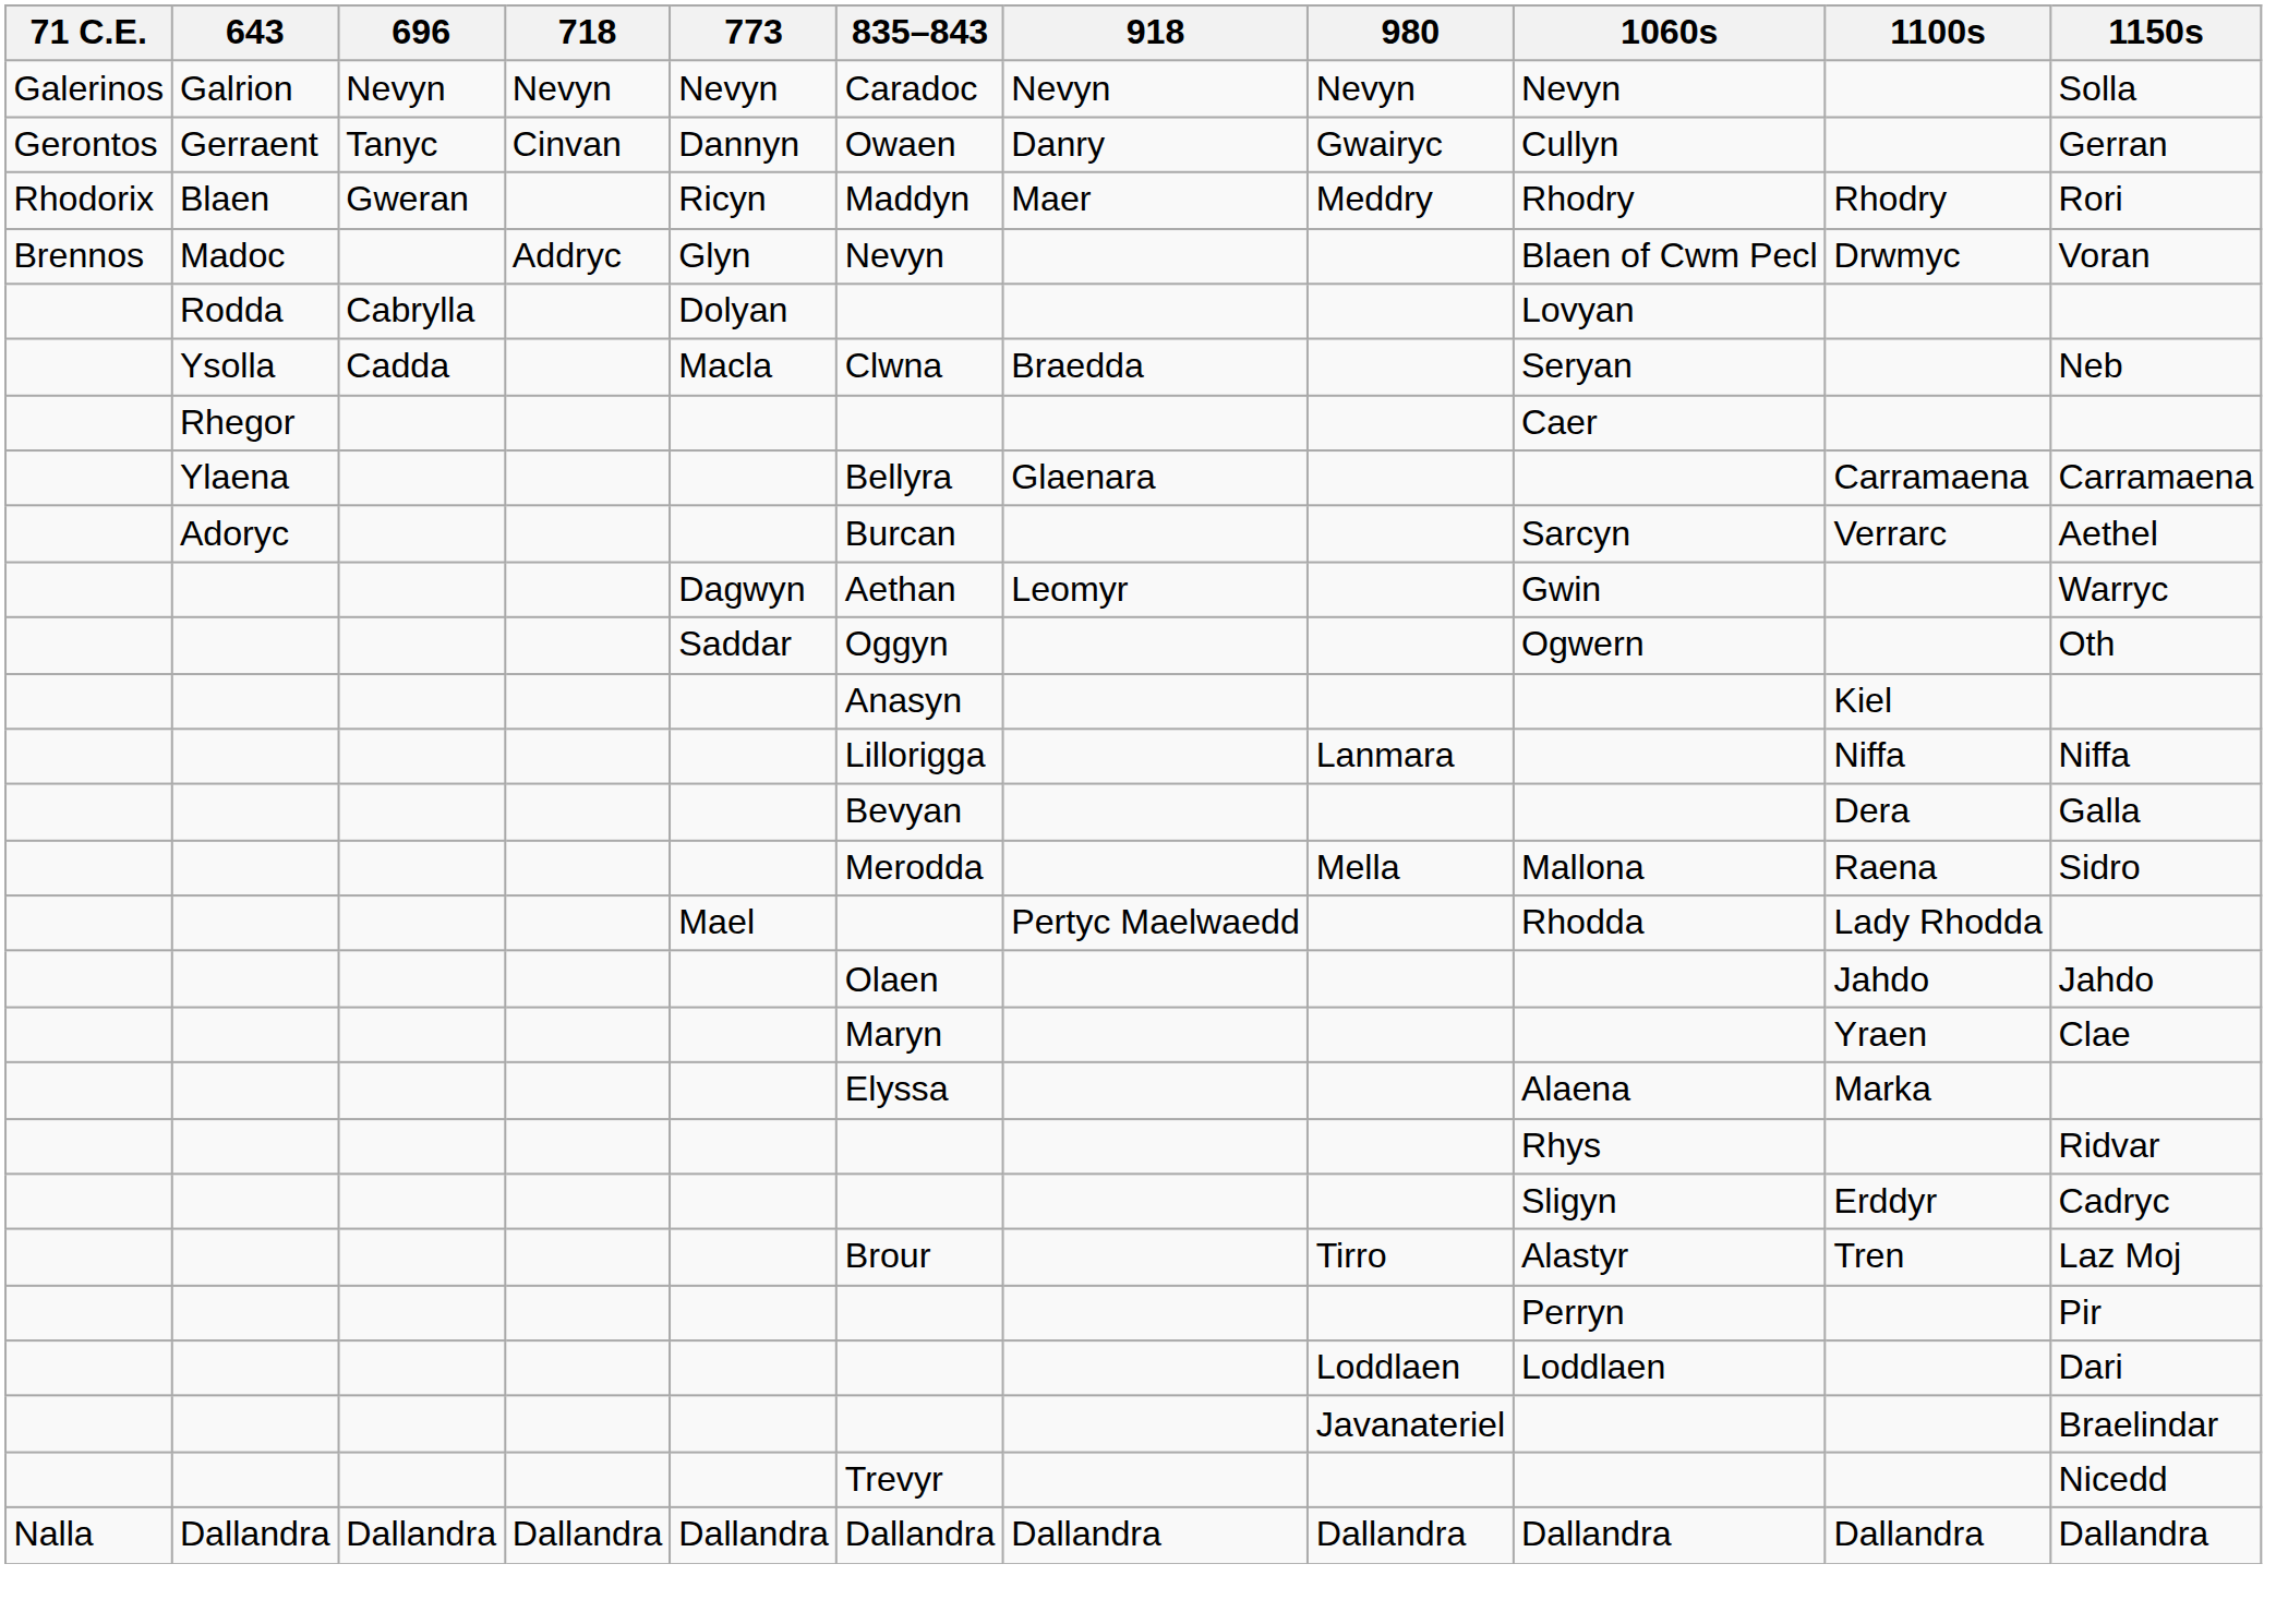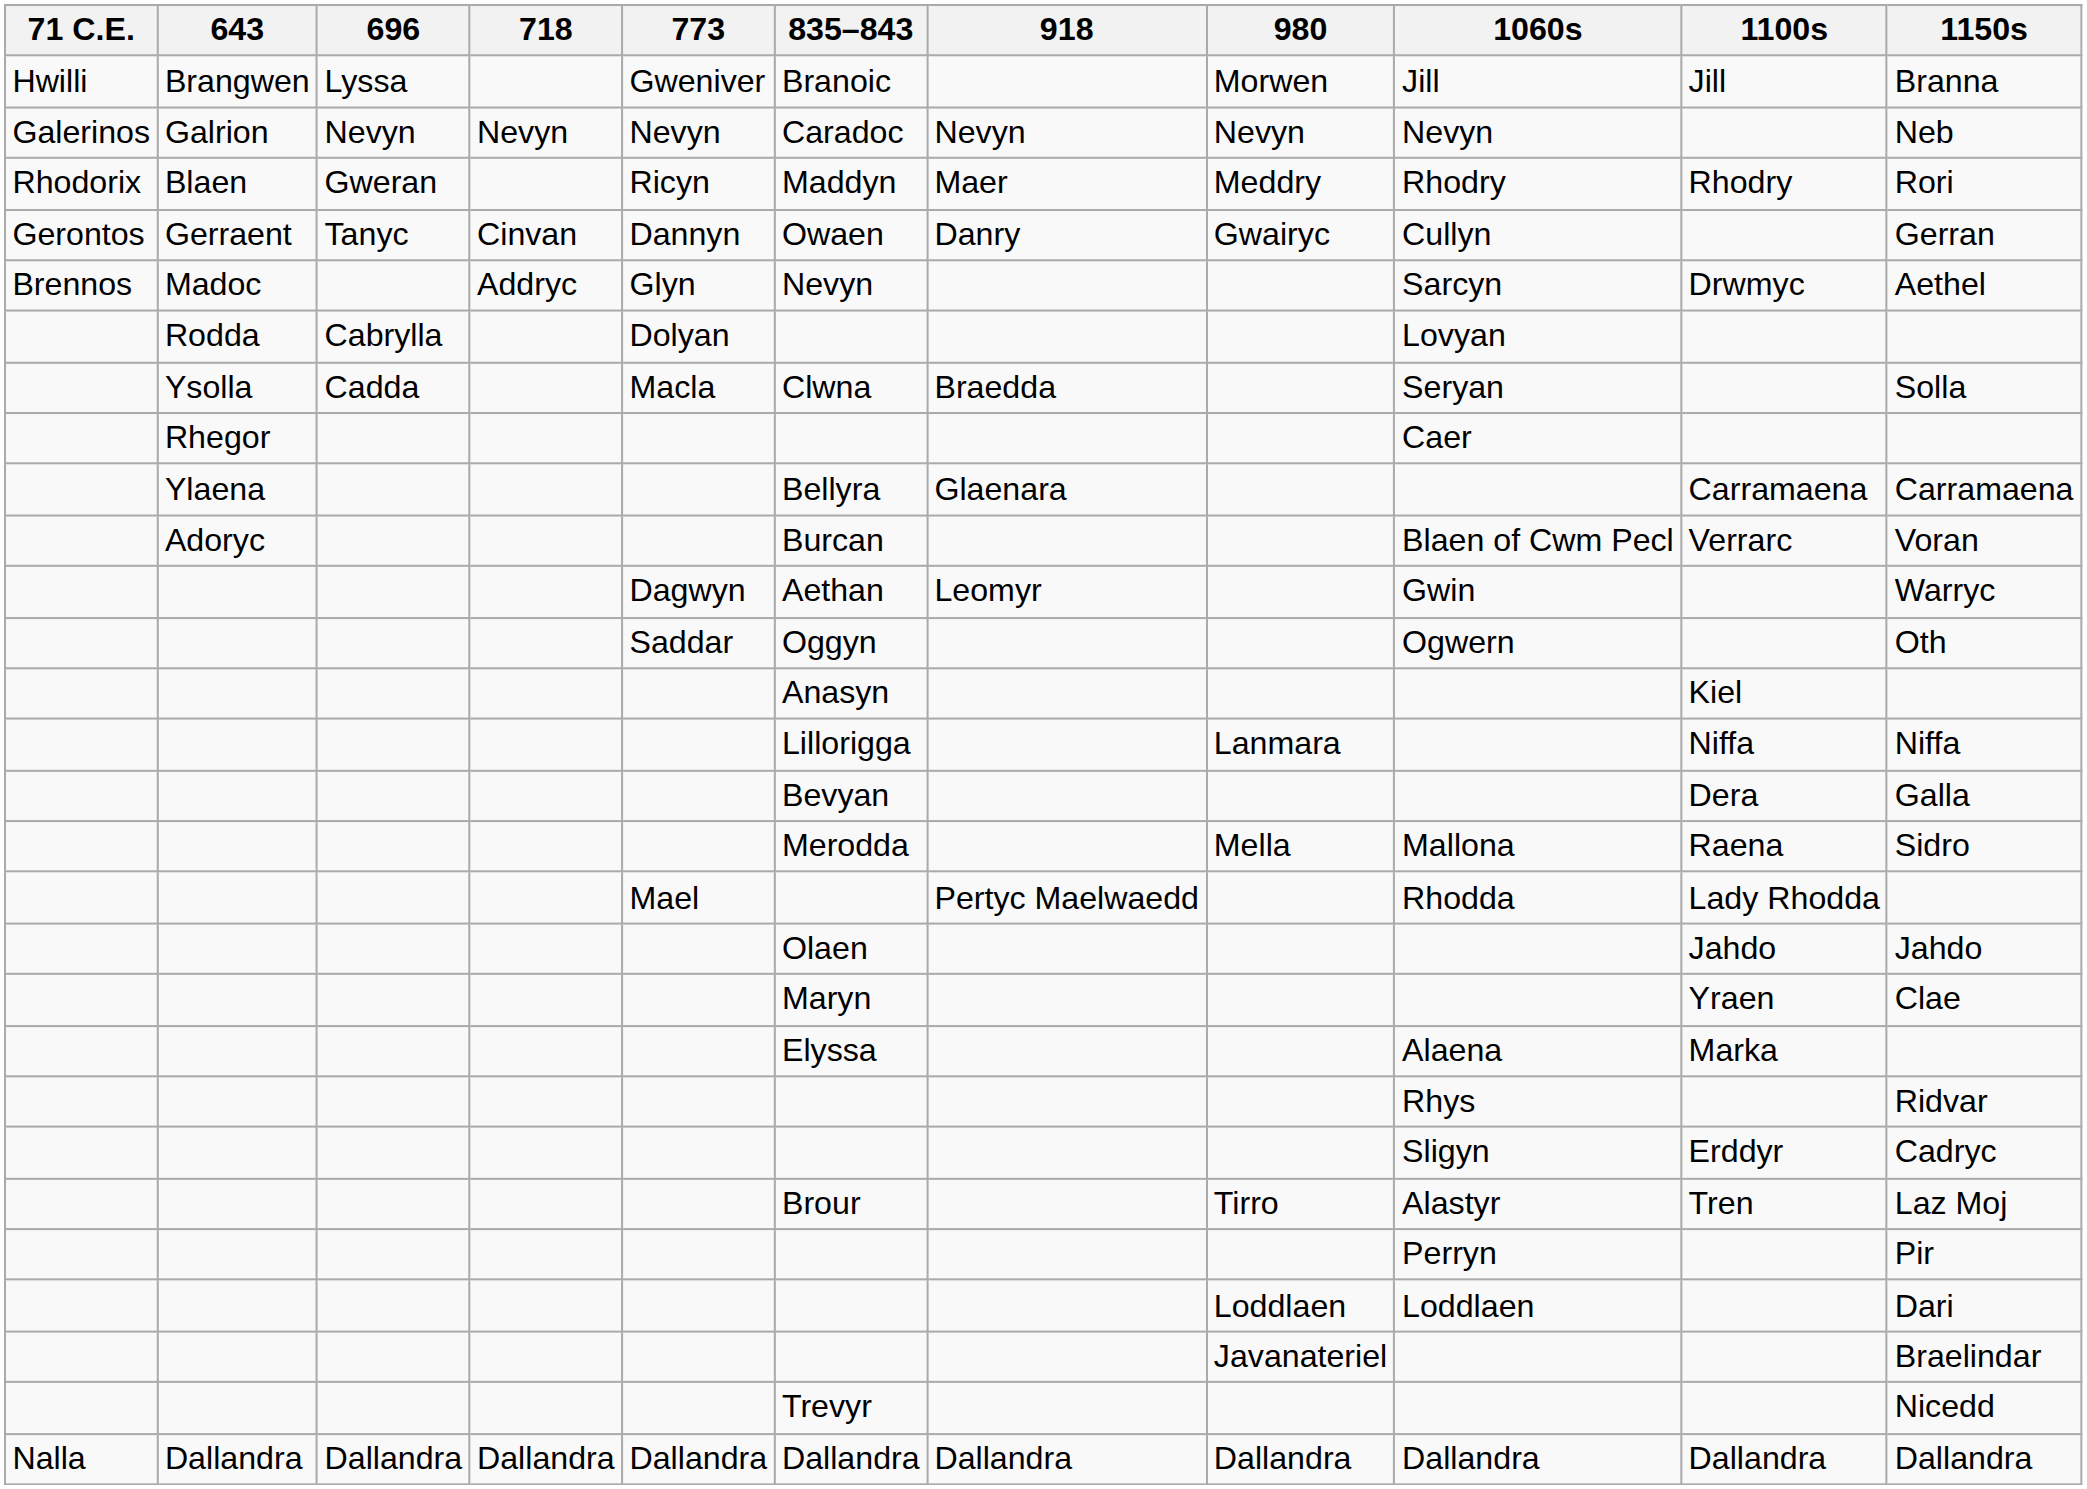 <table class="wikitable">
 <tr>
 <th>71 C.E.</th>
 <th>643</th>
 <th>696</th>
 <th>718</th>
 <th>773</th>
 <th>835–843</th>
 <th>918</th>
 <th>980</th>
 <th>1060s</th>
 <th>1100s</th>
 <th>1150s</th>
 </tr>
 <tr>
+<td>Hwilli</td>
+<td>Brangwen</td>
+<td>Lyssa</td>
+<td></td>
+<td>Gweniver</td>
+<td>Branoic</td>
+<td></td>
+<td>Morwen</td>
+<td>Jill</td>
+<td>Jill</td>
+<td>Branna</td>
+</tr>
+<tr>
 <td>Galerinos</td>
 <td>Galrion</td>
 <td>Nevyn</td>
 <td>Nevyn</td>
 <td>Nevyn</td>
 <td>Caradoc</td>
 <td>Nevyn</td>
 <td>Nevyn</td>
 <td>Nevyn</td>
 <td></td>
-<td>Solla</td>
+<td>Neb</td>
+</tr>
+<tr>
+<td>Rhodorix</td>
+<td>Blaen</td>
+<td>Gweran</td>
+<td></td>
+<td>Ricyn</td>
+<td>Maddyn</td>
+<td>Maer</td>
+<td>Meddry</td>
+<td>Rhodry</td>
+<td>Rhodry</td>
+<td>Rori</td>
 </tr>
 <tr>
 <td>Gerontos</td>
 <td>Gerraent</td>
 <td>Tanyc</td>
 <td>Cinvan</td>
 <td>Dannyn</td>
 <td>Owaen</td>
 <td>Danry</td>
 <td>Gwairyc</td>
 <td>Cullyn</td>
 <td></td>
 <td>Gerran</td>
 </tr>
 <tr>
-<td>Rhodorix</td>
-<td>Blaen</td>
-<td>Gweran</td>
-<td></td>
-<td>Ricyn</td>
-<td>Maddyn</td>
-<td>Maer</td>
-<td>Meddry</td>
-<td>Rhodry</td>
-<td>Rhodry</td>
-<td>Rori</td>
-</tr>
-<tr>
 <td>Brennos</td>
 <td>Madoc</td>
 <td></td>
 <td>Addryc</td>
 <td>Glyn</td>
 <td>Nevyn</td>
 <td></td>
 <td></td>
-<td>Blaen of Cwm Pecl</td>
+<td>Sarcyn</td>
 <td>Drwmyc</td>
-<td>Voran</td>
+<td>Aethel</td>
 </tr>
 <tr>
 <td></td>
 <td>Rodda</td>
 <td>Cabrylla</td>
 <td></td>
 <td>Dolyan</td>
 <td></td>
 <td></td>
 <td></td>
 <td>Lovyan</td>
 <td></td>
 <td></td>
 </tr>
 <tr>
 <td></td>
 <td>Ysolla</td>
 <td>Cadda</td>
 <td></td>
 <td>Macla</td>
 <td>Clwna</td>
 <td>Braedda</td>
 <td></td>
 <td>Seryan</td>
 <td></td>
-<td>Neb</td>
+<td>Solla</td>
 </tr>
 <tr>
 <td></td>
 <td>Rhegor</td>
 <td></td>
 <td></td>
 <td></td>
 <td></td>
 <td></td>
 <td></td>
 <td>Caer</td>
 <td></td>
 <td></td>
 </tr>
 <tr>
 <td></td>
 <td>Ylaena</td>
 <td></td>
 <td></td>
 <td></td>
 <td>Bellyra</td>
 <td>Glaenara</td>
 <td></td>
 <td></td>
 <td>Carramaena</td>
 <td>Carramaena</td>
 </tr>
 <tr>
 <td></td>
 <td>Adoryc</td>
 <td></td>
 <td></td>
 <td></td>
 <td>Burcan</td>
 <td></td>
 <td></td>
-<td>Sarcyn</td>
+<td>Blaen of Cwm Pecl</td>
 <td>Verrarc</td>
-<td>Aethel</td>
+<td>Voran</td>
 </tr>
 <tr>
 <td></td>
 <td></td>
 <td></td>
 <td></td>
 <td>Dagwyn</td>
 <td>Aethan</td>
 <td>Leomyr</td>
 <td></td>
 <td>Gwin</td>
 <td></td>
 <td>Warryc</td>
 </tr>
 <tr>
 <td></td>
 <td></td>
 <td></td>
 <td></td>
 <td>Saddar</td>
 <td>Oggyn</td>
 <td></td>
 <td></td>
 <td>Ogwern</td>
 <td></td>
 <td>Oth</td>
 </tr>
 <tr>
 <td></td>
 <td></td>
 <td></td>
 <td></td>
 <td></td>
 <td>Anasyn</td>
 <td></td>
 <td></td>
 <td></td>
 <td>Kiel</td>
 <td></td>
 </tr>
 <tr>
 <td></td>
 <td></td>
 <td></td>
 <td></td>
 <td></td>
 <td>Lillorigga</td>
 <td></td>
 <td>Lanmara</td>
 <td></td>
 <td>Niffa</td>
 <td>Niffa</td>
 </tr>
 <tr>
 <td></td>
 <td></td>
 <td></td>
 <td></td>
 <td></td>
 <td>Bevyan</td>
 <td></td>
 <td></td>
 <td></td>
 <td>Dera</td>
 <td>Galla</td>
 </tr>
 <tr>
 <td></td>
 <td></td>
 <td></td>
 <td></td>
 <td></td>
 <td>Merodda</td>
 <td></td>
 <td>Mella</td>
 <td>Mallona</td>
 <td>Raena</td>
 <td>Sidro</td>
 </tr>
 <tr>
 <td></td>
 <td></td>
 <td></td>
 <td></td>
 <td>Mael</td>
 <td></td>
 <td>Pertyc Maelwaedd</td>
 <td></td>
 <td>Rhodda</td>
 <td>Lady Rhodda</td>
 <td></td>
 </tr>
 <tr>
 <td></td>
 <td></td>
 <td></td>
 <td></td>
 <td></td>
 <td>Olaen</td>
 <td></td>
 <td></td>
 <td></td>
 <td>Jahdo</td>
 <td>Jahdo</td>
 </tr>
 <tr>
 <td></td>
 <td></td>
 <td></td>
 <td></td>
 <td></td>
 <td>Maryn</td>
 <td></td>
 <td></td>
 <td></td>
 <td>Yraen</td>
 <td>Clae</td>
 </tr>
 <tr>
 <td></td>
 <td></td>
 <td></td>
 <td></td>
 <td></td>
 <td>Elyssa</td>
 <td></td>
 <td></td>
 <td>Alaena</td>
 <td>Marka</td>
 <td></td>
 </tr>
 <tr>
 <td></td>
 <td></td>
 <td></td>
 <td></td>
 <td></td>
 <td></td>
 <td></td>
 <td></td>
 <td>Rhys</td>
 <td></td>
 <td>Ridvar</td>
 </tr>
 <tr>
 <td></td>
 <td></td>
 <td></td>
 <td></td>
 <td></td>
 <td></td>
 <td></td>
 <td></td>
 <td>Sligyn</td>
 <td>Erddyr</td>
 <td>Cadryc</td>
 </tr>
 <tr>
 <td></td>
 <td></td>
 <td></td>
 <td></td>
 <td></td>
 <td>Brour</td>
 <td></td>
 <td>Tirro</td>
 <td>Alastyr</td>
 <td>Tren</td>
 <td>Laz Moj</td>
 </tr>
 <tr>
 <td></td>
 <td></td>
 <td></td>
 <td></td>
 <td></td>
 <td></td>
 <td></td>
 <td></td>
 <td>Perryn</td>
 <td></td>
 <td>Pir</td>
 </tr>
 <tr>
 <td></td>
 <td></td>
 <td></td>
 <td></td>
 <td></td>
 <td></td>
 <td></td>
 <td>Loddlaen</td>
 <td>Loddlaen</td>
 <td></td>
 <td>Dari</td>
 </tr>
 <tr>
 <td></td>
 <td></td>
 <td></td>
 <td></td>
 <td></td>
 <td></td>
 <td></td>
 <td>Javanateriel</td>
 <td></td>
 <td></td>
 <td>Braelindar</td>
 </tr>
 <tr>
 <td></td>
 <td></td>
 <td></td>
 <td></td>
 <td></td>
 <td>Trevyr</td>
 <td></td>
 <td></td>
 <td></td>
 <td></td>
 <td>Nicedd</td>
 </tr>
 <tr>
 <td>Nalla</td>
 <td>Dallandra</td>
 <td>Dallandra</td>
 <td>Dallandra</td>
 <td>Dallandra</td>
 <td>Dallandra</td>
 <td>Dallandra</td>
 <td>Dallandra</td>
 <td>Dallandra</td>
 <td>Dallandra</td>
 <td>Dallandra</td>
 </tr>
 </table>
